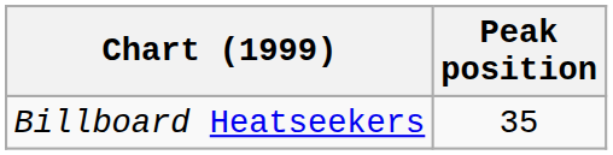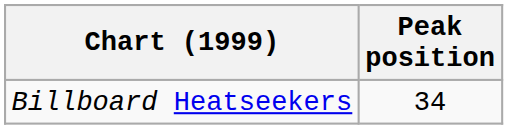 <table class="wikitable">
 <tr>
 <th>Chart (1999)</th>
 <th>Peak<br>position</th>
 </tr>
 <tr>
 <td><em>Billboard</em> <a href='#'>Heatseekers</a></td>
-<td align="center">35</td>
+<td align="center">34</td>
 </tr>
 </table>
